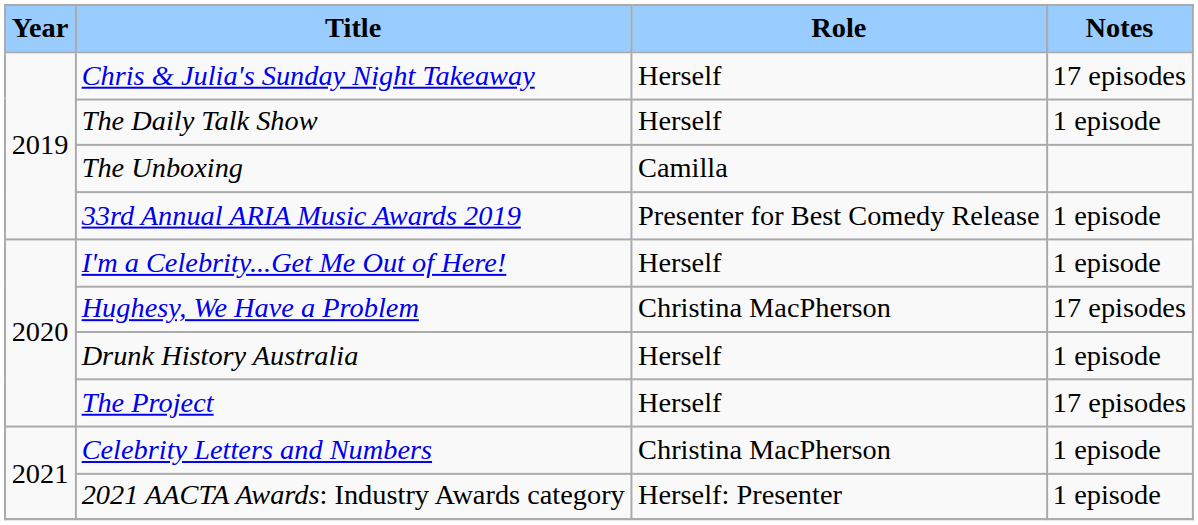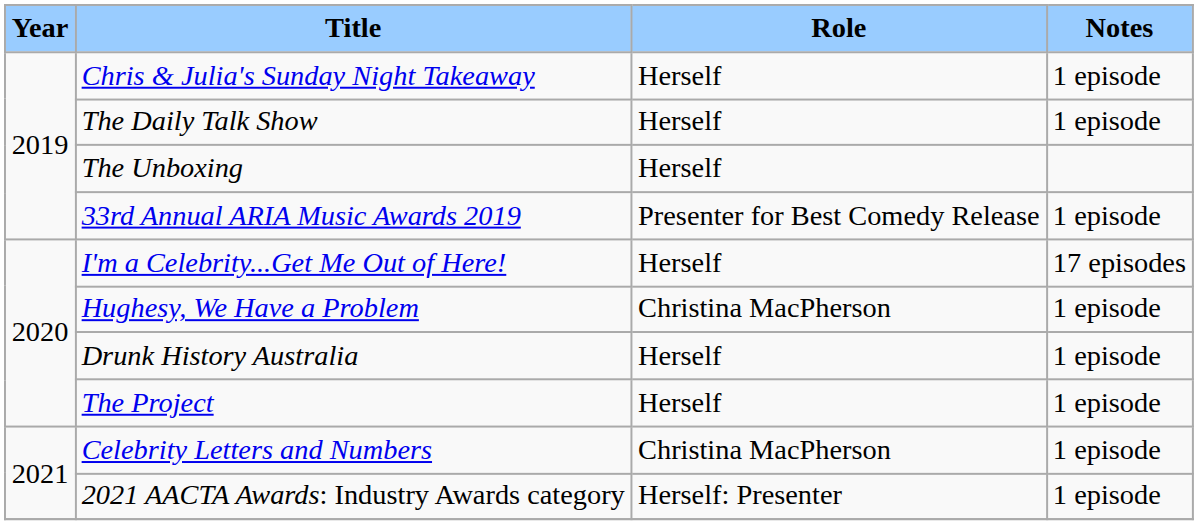 <table class="wikitable" style="font-size: 90%;">
 <tr>
 <th style="background: #9cf;">Year</th>
 <th style="background: #9cf;">Title</th>
 <th style="background: #9cf;">Role</th>
 <th style="background: #9cf;">Notes</th>
 </tr>
 <tr>
 <td rowspan="4">2019</td>
 <td><em><a href='#'>Chris & Julia's Sunday Night Takeaway</a></em></td>
 <td>Herself</td>
-<td>17 episodes</td>
+<td>1 episode</td>
 </tr>
 <tr>
 <td><em>The Daily Talk Show</em></td>
 <td>Herself</td>
 <td>1 episode</td>
 </tr>
 <tr>
 <td><em>The Unboxing</em></td>
-<td>Camilla</td>
+<td>Herself</td>
 <td></td>
 </tr>
 <tr>
 <td><em><a href='#'>33rd Annual ARIA Music Awards 2019</a></em></td>
 <td>Presenter for Best Comedy Release</td>
 <td>1 episode</td>
 </tr>
 <tr>
 <td rowspan="4">2020</td>
 <td><em><a href='#'>I'm a Celebrity...Get Me Out of Here!</a></em></td>
 <td>Herself</td>
-<td>1 episode</td>
+<td>17 episodes</td>
 </tr>
 <tr>
 <td><em><a href='#'>Hughesy, We Have a Problem</a></em></td>
 <td>Christina MacPherson</td>
-<td>17 episodes</td>
+<td>1 episode</td>
 </tr>
 <tr>
 <td><em>Drunk History Australia</em></td>
 <td>Herself</td>
 <td>1 episode</td>
 </tr>
 <tr>
 <td><em><a href='#'>The Project</a></em></td>
 <td>Herself</td>
-<td>17 episodes</td>
+<td>1 episode</td>
 </tr>
 <tr>
 <td rowspan="2">2021</td>
 <td><em><a href='#'>Celebrity Letters and Numbers</a></em></td>
 <td>Christina MacPherson</td>
 <td>1 episode</td>
 </tr>
 <tr>
 <td><em>2021 AACTA Awards</em>: Industry Awards category</td>
 <td>Herself: Presenter</td>
 <td>1 episode</td>
 </tr>
 <tr>
 </tr>
 </table>
